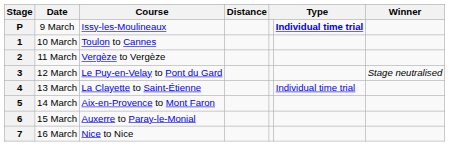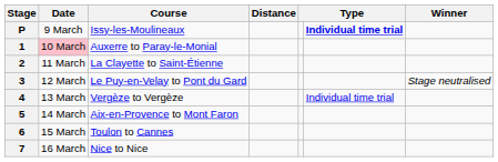 <table class="wikitable">
 <tr>
 <th scope="col">Stage</th>
 <th scope="col">Date</th>
 <th scope="col">Course</th>
 <th scope="col">Distance</th>
 <th scope="col" colspan="2">Type</th>
 <th scope=col>Winner</th>
 </tr>
 <tr>
 <th scope="row" style="text-align:center;">P</th>
 <td style="text-align:center;">9 March</td>
 <td><a href='#'>Issy-les-Moulineaux</a></td>
 <td style="text-align:center;"></td>
 <td></td>
 <td><strong><a href='#'>Individual time trial</a></strong></td>
 <td></td>
 </tr>
 <tr>
 <th scope="row" style="text-align:center;">1</th>
-<td style="text-align:center;">10 March</td>
-<td><a href='#'>Toulon</a> to <a href='#'>Cannes</a></td>
+<td style="background: pink; text-align:center;">10 March</td>
+<td><a href='#'>Auxerre</a> to <a href='#'>Paray-le-Monial</a></td>
 <td style="text-align:center;"></td>
 <td></td>
 <td></td>
 <td></td>
 </tr>
 <tr>
 <th scope="row" style="text-align:center;">2</th>
 <td style="text-align:center;">11 March</td>
-<td><a href='#'>Vergèze</a> to Vergèze</td>
+<td><a href='#'>La Clayette</a> to <a href='#'>Saint-Étienne</a></td>
 <td style="text-align:center;"></td>
 <td></td>
 <td></td>
 <td></td>
 </tr>
 <tr>
 <th scope="row" style="text-align:center;">3</th>
 <td style="text-align:center;">12 March</td>
 <td><a href='#'>Le Puy-en-Velay</a> to <a href='#'>Pont du Gard</a></td>
 <td style="text-align:center;"></td>
 <td></td>
 <td></td>
 <td><em>Stage neutralised</em></td>
 </tr>
 <tr>
 <th scope="row" style="text-align:center;">4</th>
 <td style="text-align:center;">13 March</td>
-<td><a href='#'>La Clayette</a> to <a href='#'>Saint-Étienne</a></td>
+<td><a href='#'>Vergèze</a> to Vergèze</td>
 <td style="text-align:center;"></td>
 <td></td>
 <td><a href='#'>Individual time trial</a></td>
 <td></td>
 </tr>
 <tr>
 <th scope="row" style="text-align:center;">5</th>
 <td style="text-align:center;">14 March</td>
 <td><a href='#'>Aix-en-Provence</a> to <a href='#'>Mont Faron</a></td>
 <td style="text-align:center;"></td>
 <td></td>
 <td></td>
 <td></td>
 </tr>
 <tr>
 <th scope="row" style="text-align:center;">6</th>
 <td style="text-align:center;">15 March</td>
-<td><a href='#'>Auxerre</a> to <a href='#'>Paray-le-Monial</a></td>
+<td><a href='#'>Toulon</a> to <a href='#'>Cannes</a></td>
 <td style="text-align:center;"></td>
 <td></td>
 <td></td>
 <td></td>
 </tr>
 <tr>
 <th scope="row" style="text-align:center;">7</th>
 <td style="text-align:center;">16 March</td>
 <td><a href='#'>Nice</a> to Nice</td>
 <td style="text-align:center;"></td>
 <td></td>
 <td></td>
 <td></td>
 </tr>
 </table>
